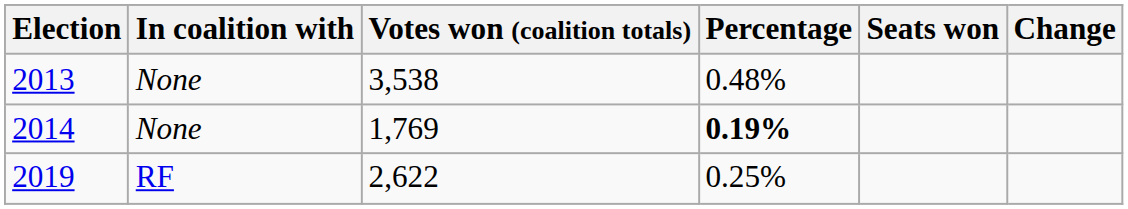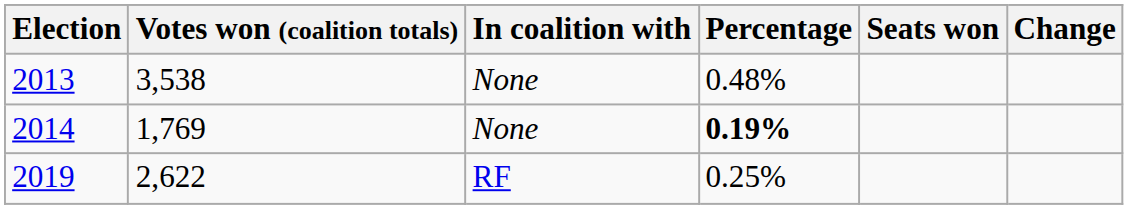 <table class="wikitable">
 <tr>
 <th>Election</th>
+<th>Votes won <small>(coalition totals)</small></th>
 <th>In coalition with</th>
-<th>Votes won <small>(coalition totals)</small></th>
 <th>Percentage</th>
 <th>Seats won</th>
 <th>Change</th>
 </tr>
 <tr>
 <td><a href='#'>2013</a></td>
+<td>3,538</td>
 <td><em>None</em></td>
-<td>3,538</td>
 <td>0.48%</td>
 <td></td>
 <td></td>
 </tr>
 <tr>
 <td><a href='#'>2014</a></td>
+<td>1,769</td>
 <td><em>None</em></td>
-<td>1,769</td>
 <td><strong>0.19%</strong></td>
 <td></td>
 <td></td>
 </tr>
 <tr>
 <td><a href='#'>2019</a></td>
+<td>2,622</td>
 <td><a href='#'>RF</a></td>
-<td>2,622</td>
 <td>0.25%</td>
 <td></td>
 <td></td>
 </tr>
 </table>
